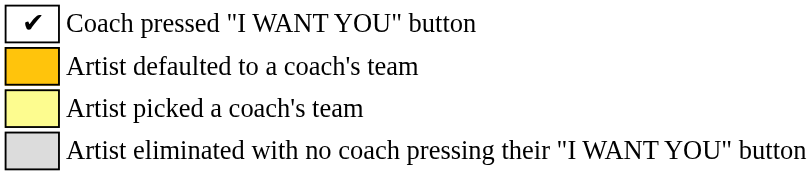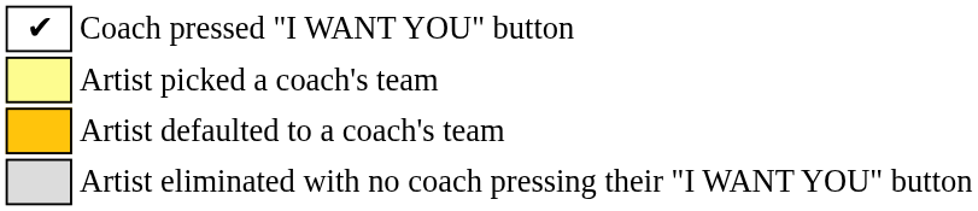 <table class="toccolours" style="font-size: 90%; white-space: nowrap;">
 <tr>
 <td style="background:#ffffff; border:1px solid black;">  ✔  </td>
 <td>Coach pressed "I WANT YOU" button</td>
 </tr>
 <tr>
+<td style="background:#fdfc8f; border:1px solid black;">      </td>
+<td style="padding-right: 8px">Artist picked a coach's team</td>
+</tr>
+<tr>
 <td style="background:#ffc40c; border:1px solid black;">      </td>
 <td>Artist defaulted to a coach's team</td>
-</tr>
-<tr>
-<td style="background:#fdfc8f; border:1px solid black;">      </td>
-<td style="padding-right: 8px">Artist picked a coach's team</td>
 </tr>
 <tr>
 <td style="background:#dcdcdc; border:1px solid black;">      </td>
 <td>Artist eliminated with no coach pressing their "I WANT YOU" button</td>
 </tr>
 </table>
